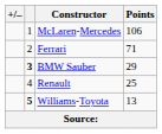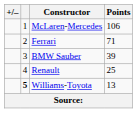 <table class="wikitable" style="font-size: 85%;">
 <tr>
 <th>+/–</th>
 <th></th>
 <th>Constructor</th>
 <th>Points</th>
 </tr>
 <tr>
 <td></td>
 <td align="center">1</td>
 <td> <a href='#'>McLaren</a>-<a href='#'>Mercedes</a></td>
 <td>106</td>
 </tr>
 <tr>
 <td></td>
 <td align="center">2</td>
 <td> <a href='#'>Ferrari</a></td>
 <td>71</td>
 </tr>
 <tr>
 <td></td>
-<td align="center"><strong>3</strong></td>
+<td align="center">3</td>
 <td> <a href='#'>BMW Sauber</a></td>
-<td>29</td>
+<td>39</td>
 </tr>
 <tr>
 <td></td>
 <td align="center">4</td>
 <td> <a href='#'>Renault</a></td>
 <td>25</td>
 </tr>
 <tr>
 <td></td>
 <td align="center"><strong>5</strong></td>
 <td> <a href='#'>Williams</a>-<a href='#'>Toyota</a></td>
 <td>13</td>
 </tr>
 <tr>
 <th colspan=4>Source:</th>
 </tr>
 </table>
